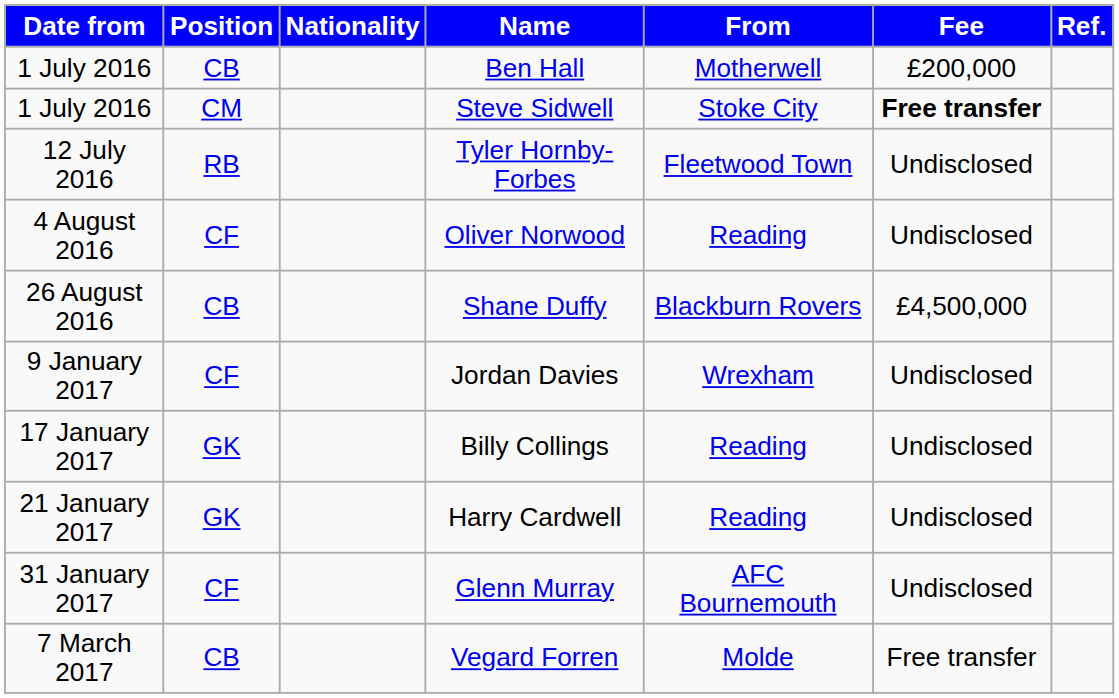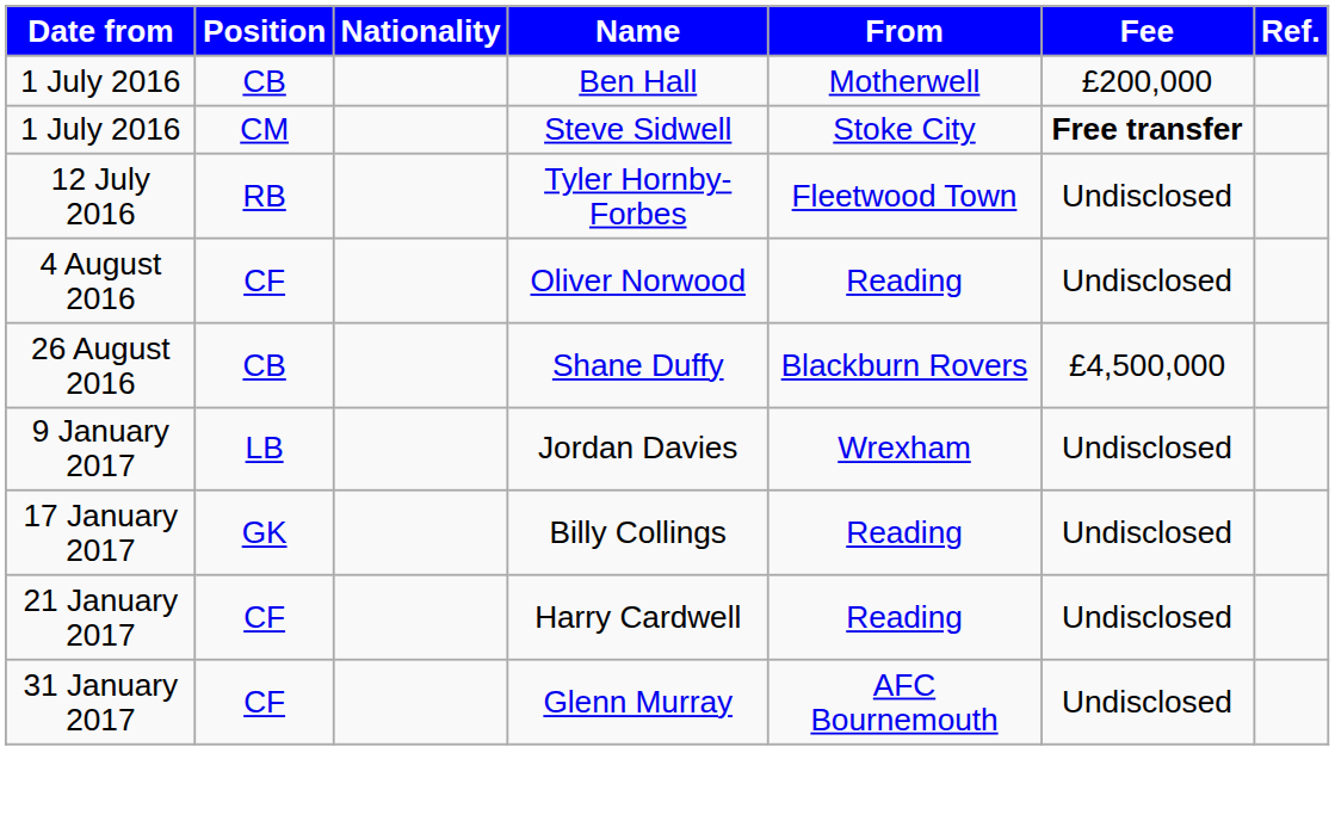 <table class="wikitable"  style="text-align:center; font-size:90%; ">
 <tr>
 <th style="background:#0000FF; color:#FFFFFF; width:100px;">Date from</th>
 <th style="background:#0000FF; color:#FFFFFF; width:50px;">Position</th>
 <th style="background:#0000FF; color:#FFFFFF; width:50px;">Nationality</th>
 <th style="background:#0000FF; color:#FFFFFF; width:150px;">Name</th>
 <th style="background:#0000FF; color:#FFFFFF; width:140px;">From</th>
 <th style="background:#0000FF; color:#FFFFFF; width:100px;">Fee</th>
 <th style="background:#0000FF; color:#FFFFFF; width:25px;">Ref.</th>
 </tr>
 <tr>
 <td>1 July 2016</td>
 <td><a href='#'>CB</a></td>
 <td></td>
 <td><a href='#'>Ben Hall</a></td>
 <td><a href='#'>Motherwell</a></td>
 <td>£200,000</td>
 <td></td>
 </tr>
 <tr>
 <td>1 July 2016</td>
 <td><a href='#'>CM</a></td>
 <td></td>
 <td><a href='#'>Steve Sidwell</a></td>
 <td><a href='#'>Stoke City</a></td>
 <td><strong>Free transfer</strong></td>
 <td></td>
 </tr>
 <tr>
 <td>12 July 2016</td>
 <td><a href='#'>RB</a></td>
 <td></td>
 <td><a href='#'>Tyler Hornby-Forbes</a></td>
 <td><a href='#'>Fleetwood Town</a></td>
 <td>Undisclosed</td>
 <td></td>
 </tr>
 <tr>
 <td>4 August 2016</td>
 <td><a href='#'>CF</a></td>
 <td></td>
 <td><a href='#'>Oliver Norwood</a></td>
 <td><a href='#'>Reading</a></td>
 <td>Undisclosed</td>
 <td></td>
 </tr>
 <tr>
 <td>26 August 2016</td>
 <td><a href='#'>CB</a></td>
 <td></td>
 <td><a href='#'>Shane Duffy</a></td>
 <td><a href='#'>Blackburn Rovers</a></td>
 <td>£4,500,000</td>
 <td></td>
 </tr>
 <tr>
 <td>9 January 2017</td>
-<td><a href='#'>CF</a></td>
+<td><a href='#'>LB</a></td>
 <td></td>
 <td>Jordan Davies</td>
 <td><a href='#'>Wrexham</a></td>
 <td>Undisclosed</td>
 <td></td>
 </tr>
 <tr>
 <td>17 January 2017</td>
 <td><a href='#'>GK</a></td>
 <td></td>
 <td>Billy Collings</td>
 <td><a href='#'>Reading</a></td>
 <td>Undisclosed</td>
 <td></td>
 </tr>
 <tr>
 <td>21 January 2017</td>
-<td><a href='#'>GK</a></td>
+<td><a href='#'>CF</a></td>
 <td></td>
 <td>Harry Cardwell</td>
 <td><a href='#'>Reading</a></td>
 <td>Undisclosed</td>
 <td></td>
 </tr>
 <tr>
 <td>31 January 2017</td>
 <td><a href='#'>CF</a></td>
 <td></td>
 <td><a href='#'>Glenn Murray</a></td>
 <td><a href='#'>AFC Bournemouth</a></td>
 <td>Undisclosed</td>
 <td></td>
 </tr>
-<tr>
-<td>7 March 2017</td>
-<td><a href='#'>CB</a></td>
-<td></td>
-<td><a href='#'>Vegard Forren</a></td>
-<td><a href='#'>Molde</a></td>
-<td>Free transfer</td>
-<td></td>
-</tr>
 </table>
